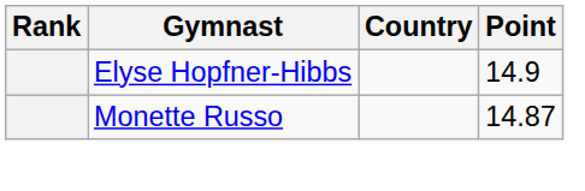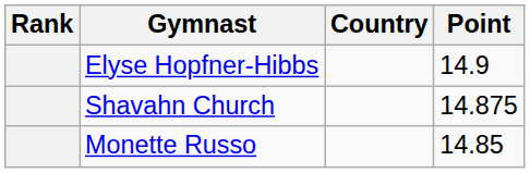 <table class="wikitable sortable">
 <tr>
 <th>Rank</th>
 <th>Gymnast</th>
 <th>Country</th>
 <th>Point</th>
 </tr>
 <tr>
 <th></th>
 <td><a href='#'>Elyse Hopfner-Hibbs</a></td>
 <td></td>
 <td>14.9</td>
 </tr>
 <tr>
 <th></th>
+<td><a href='#'>Shavahn Church</a></td>
+<td></td>
+<td>14.875</td>
+</tr>
+<tr>
+<th></th>
 <td><a href='#'>Monette Russo</a></td>
 <td></td>
-<td>14.87</td>
+<td>14.85</td>
 </tr>
 </table>
